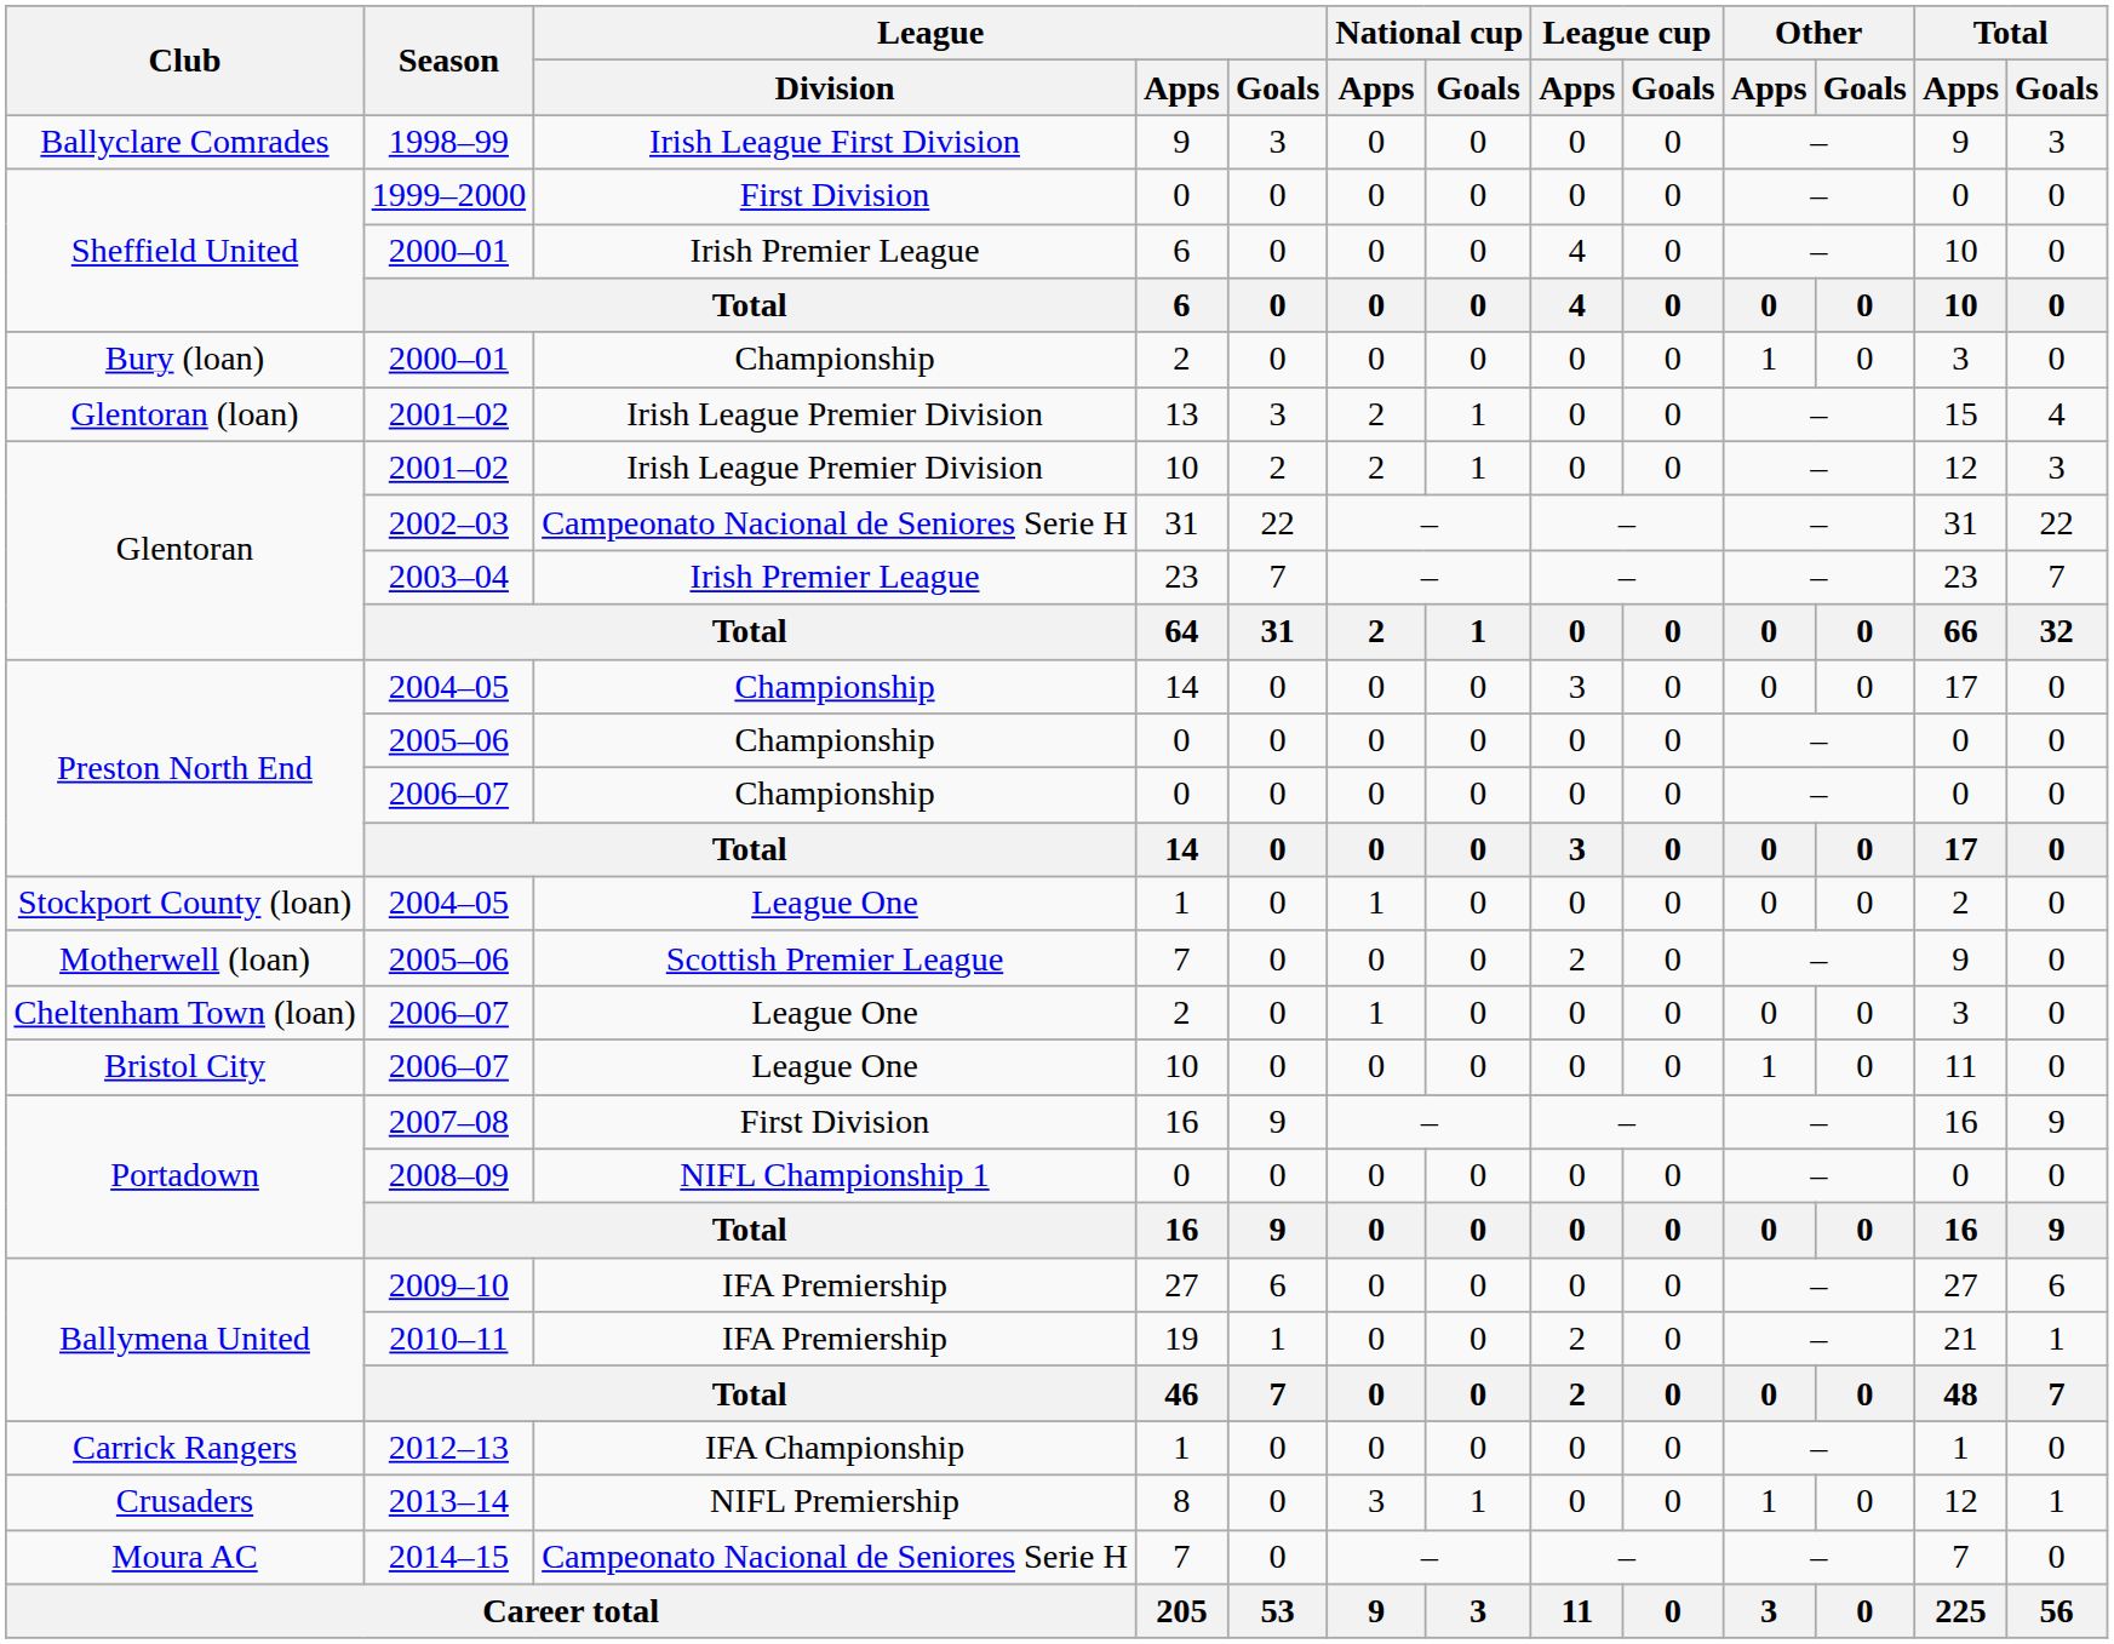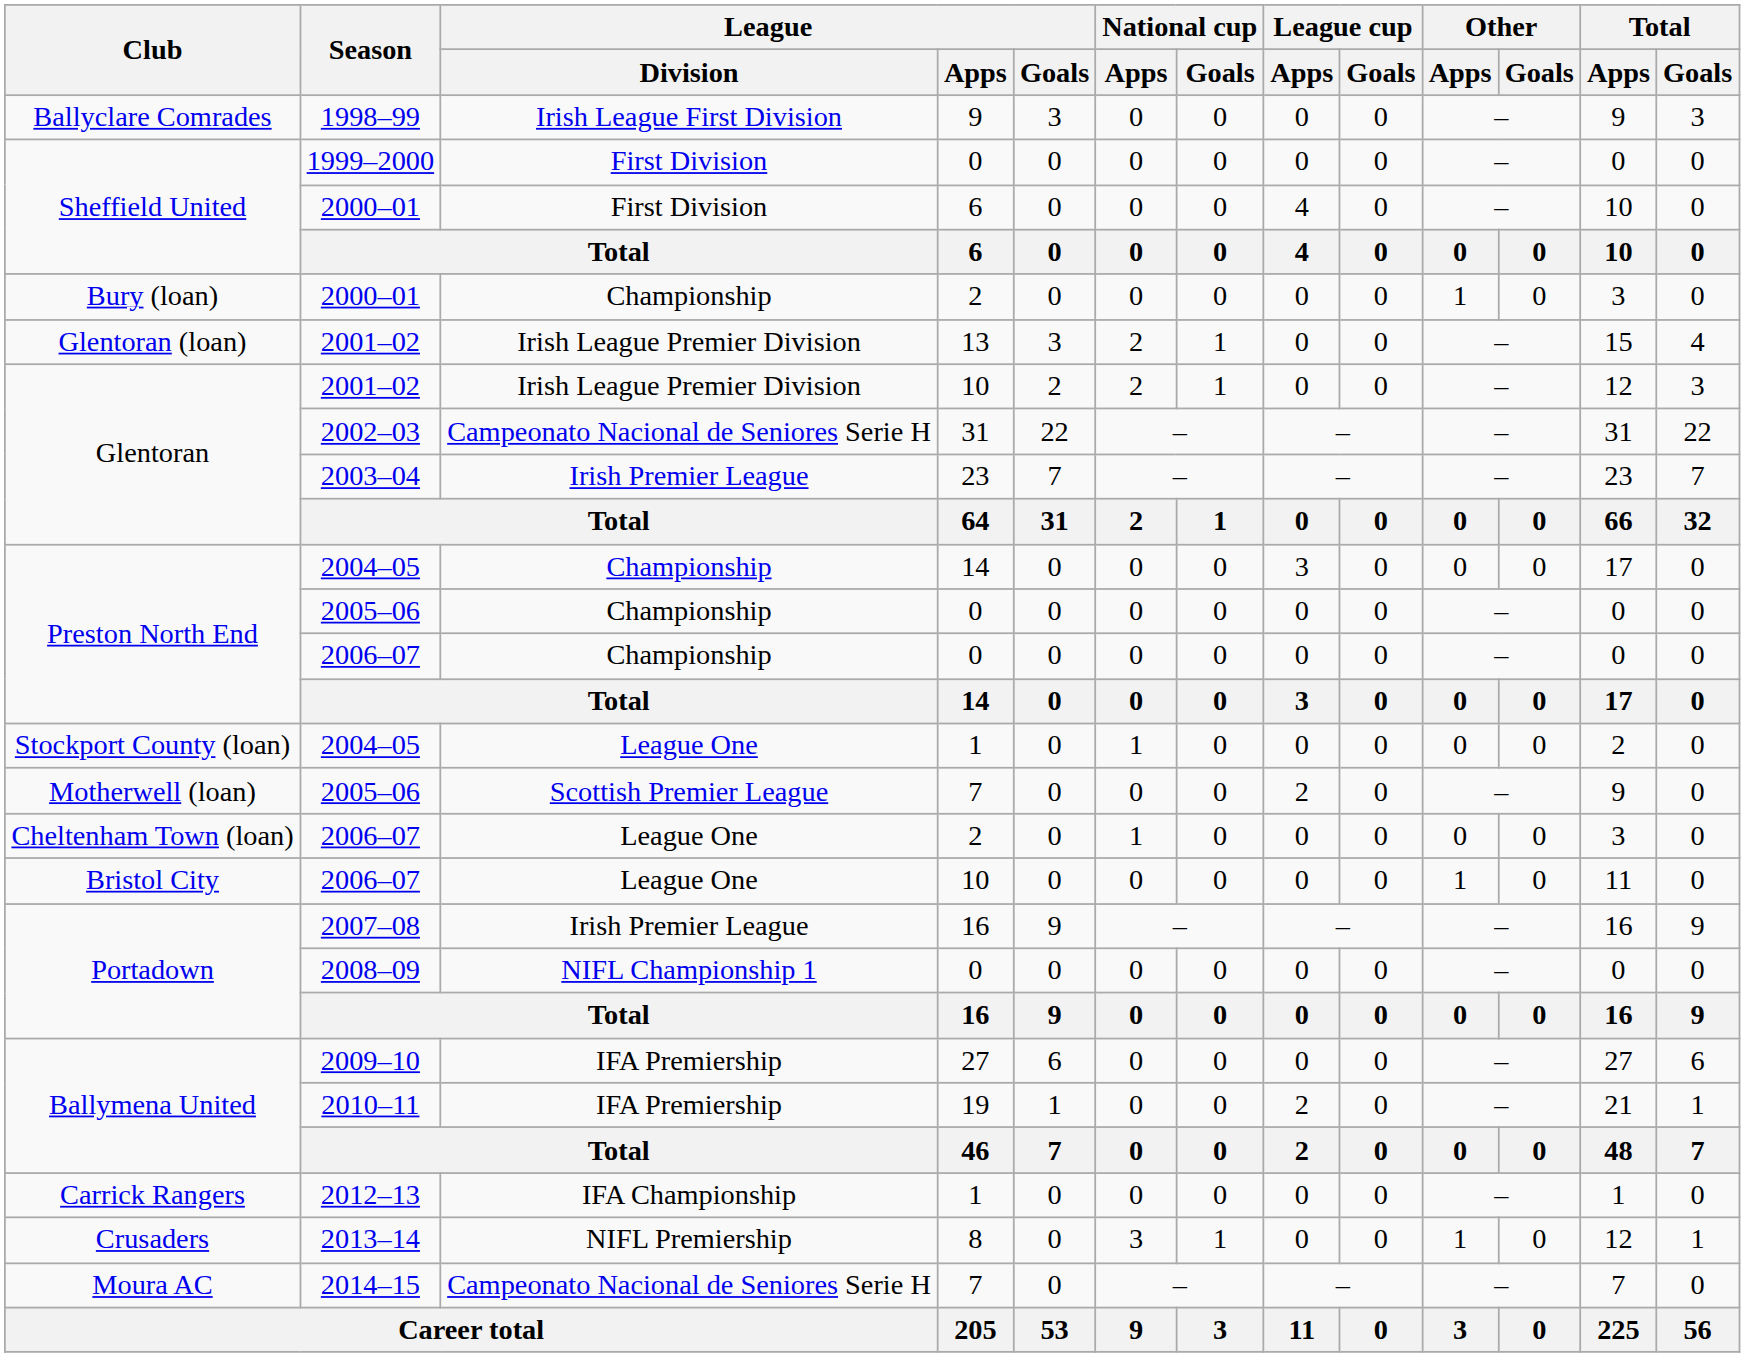 <table class="wikitable" style="text-align:center">
 <tr>
 <th rowspan="2">Club</th>
 <th rowspan="2">Season</th>
 <th colspan="3">League</th>
 <th colspan="2">National cup</th>
 <th colspan="2">League cup</th>
 <th colspan="2">Other</th>
 <th colspan="2">Total</th>
 </tr>
 <tr>
 <th>Division</th>
 <th>Apps</th>
 <th>Goals</th>
 <th>Apps</th>
 <th>Goals</th>
 <th>Apps</th>
 <th>Goals</th>
 <th>Apps</th>
 <th>Goals</th>
 <th>Apps</th>
 <th>Goals</th>
 </tr>
 <tr>
 <td><a href='#'>Ballyclare Comrades</a></td>
 <td><a href='#'>1998–99</a></td>
 <td><a href='#'>Irish League First Division</a></td>
 <td>9</td>
 <td>3</td>
 <td>0</td>
 <td>0</td>
 <td>0</td>
 <td>0</td>
 <td colspan="2">–</td>
 <td>9</td>
 <td>3</td>
 </tr>
 <tr>
 <td rowspan=3><a href='#'>Sheffield United</a></td>
 <td><a href='#'>1999–2000</a></td>
 <td><a href='#'>First Division</a></td>
 <td>0</td>
 <td>0</td>
 <td>0</td>
 <td>0</td>
 <td>0</td>
 <td>0</td>
 <td colspan="2">–</td>
 <td>0</td>
 <td>0</td>
 </tr>
 <tr>
 <td><a href='#'>2000–01</a></td>
-<td>Irish Premier League</td>
+<td>First Division</td>
 <td>6</td>
 <td>0</td>
 <td>0</td>
 <td>0</td>
 <td>4</td>
 <td>0</td>
 <td colspan="2">–</td>
 <td>10</td>
 <td>0</td>
 </tr>
 <tr>
 <th colspan="2">Total</th>
 <th>6</th>
 <th>0</th>
 <th>0</th>
 <th>0</th>
 <th>4</th>
 <th>0</th>
 <th>0</th>
 <th>0</th>
 <th>10</th>
 <th>0</th>
 </tr>
 <tr>
 <td><a href='#'>Bury</a> (loan)</td>
 <td><a href='#'>2000–01</a></td>
 <td>Championship</td>
 <td>2</td>
 <td>0</td>
 <td>0</td>
 <td>0</td>
 <td>0</td>
 <td>0</td>
 <td>1</td>
 <td>0</td>
 <td>3</td>
 <td>0</td>
 </tr>
 <tr>
 <td><a href='#'>Glentoran</a> (loan)</td>
 <td><a href='#'>2001–02</a></td>
 <td>Irish League Premier Division</td>
 <td>13</td>
 <td>3</td>
 <td>2</td>
 <td>1</td>
 <td>0</td>
 <td>0</td>
 <td colspan="2">–</td>
 <td>15</td>
 <td>4</td>
 </tr>
 <tr>
 <td rowspan="4">Glentoran</td>
 <td><a href='#'>2001–02</a></td>
 <td>Irish League Premier Division</td>
 <td>10</td>
 <td>2</td>
 <td>2</td>
 <td>1</td>
 <td>0</td>
 <td>0</td>
 <td colspan="2">–</td>
 <td>12</td>
 <td>3</td>
 </tr>
 <tr>
 <td><a href='#'>2002–03</a></td>
 <td><a href='#'>Campeonato Nacional de Seniores</a> Serie H</td>
 <td>31</td>
 <td>22</td>
 <td colspan="2">–</td>
 <td colspan="2">–</td>
 <td colspan="2">–</td>
 <td>31</td>
 <td>22</td>
 </tr>
 <tr>
 <td><a href='#'>2003–04</a></td>
 <td><a href='#'>Irish Premier League</a></td>
 <td>23</td>
 <td>7</td>
 <td colspan="2">–</td>
 <td colspan="2">–</td>
 <td colspan="2">–</td>
 <td>23</td>
 <td>7</td>
 </tr>
 <tr>
 <th colspan="2">Total</th>
 <th>64</th>
 <th>31</th>
 <th>2</th>
 <th>1</th>
 <th>0</th>
 <th>0</th>
 <th>0</th>
 <th>0</th>
 <th>66</th>
 <th>32</th>
 </tr>
 <tr>
 <td rowspan="4"><a href='#'>Preston North End</a></td>
 <td><a href='#'>2004–05</a></td>
 <td><a href='#'>Championship</a></td>
 <td>14</td>
 <td>0</td>
 <td>0</td>
 <td>0</td>
 <td>3</td>
 <td>0</td>
 <td>0</td>
 <td>0</td>
 <td>17</td>
 <td>0</td>
 </tr>
 <tr>
 <td><a href='#'>2005–06</a></td>
 <td>Championship</td>
 <td>0</td>
 <td>0</td>
 <td>0</td>
 <td>0</td>
 <td>0</td>
 <td>0</td>
 <td colspan="2">–</td>
 <td>0</td>
 <td>0</td>
 </tr>
 <tr>
 <td><a href='#'>2006–07</a></td>
 <td>Championship</td>
 <td>0</td>
 <td>0</td>
 <td>0</td>
 <td>0</td>
 <td>0</td>
 <td>0</td>
 <td colspan="2">–</td>
 <td>0</td>
 <td>0</td>
 </tr>
 <tr>
 <th colspan="2">Total</th>
 <th>14</th>
 <th>0</th>
 <th>0</th>
 <th>0</th>
 <th>3</th>
 <th>0</th>
 <th>0</th>
 <th>0</th>
 <th>17</th>
 <th>0</th>
 </tr>
 <tr>
 <td><a href='#'>Stockport County</a> (loan)</td>
 <td><a href='#'>2004–05</a></td>
 <td><a href='#'>League One</a></td>
 <td>1</td>
 <td>0</td>
 <td>1</td>
 <td>0</td>
 <td>0</td>
 <td>0</td>
 <td>0</td>
 <td>0</td>
 <td>2</td>
 <td>0</td>
 </tr>
 <tr>
 <td><a href='#'>Motherwell</a> (loan)</td>
 <td><a href='#'>2005–06</a></td>
 <td><a href='#'>Scottish Premier League</a></td>
 <td>7</td>
 <td>0</td>
 <td>0</td>
 <td>0</td>
 <td>2</td>
 <td>0</td>
 <td colspan="2">–</td>
 <td>9</td>
 <td>0</td>
 </tr>
 <tr>
 <td><a href='#'>Cheltenham Town</a> (loan)</td>
 <td><a href='#'>2006–07</a></td>
 <td>League One</td>
 <td>2</td>
 <td>0</td>
 <td>1</td>
 <td>0</td>
 <td>0</td>
 <td>0</td>
 <td>0</td>
 <td>0</td>
 <td>3</td>
 <td>0</td>
 </tr>
 <tr>
 <td><a href='#'>Bristol City</a></td>
 <td><a href='#'>2006–07</a></td>
 <td>League One</td>
 <td>10</td>
 <td>0</td>
 <td>0</td>
 <td>0</td>
 <td>0</td>
 <td>0</td>
 <td>1</td>
 <td>0</td>
 <td>11</td>
 <td>0</td>
 </tr>
 <tr>
 <td rowspan="3"><a href='#'>Portadown</a></td>
 <td><a href='#'>2007–08</a></td>
-<td>First Division</td>
+<td>Irish Premier League</td>
 <td>16</td>
 <td>9</td>
 <td colspan="2">–</td>
 <td colspan="2">–</td>
 <td colspan="2">–</td>
 <td>16</td>
 <td>9</td>
 </tr>
 <tr>
 <td><a href='#'>2008–09</a></td>
 <td><a href='#'>NIFL Championship 1</a></td>
 <td>0</td>
 <td>0</td>
 <td>0</td>
 <td>0</td>
 <td>0</td>
 <td>0</td>
 <td colspan="2">–</td>
 <td>0</td>
 <td>0</td>
 </tr>
 <tr>
 <th colspan="2">Total</th>
 <th>16</th>
 <th>9</th>
 <th>0</th>
 <th>0</th>
 <th>0</th>
 <th>0</th>
 <th>0</th>
 <th>0</th>
 <th>16</th>
 <th>9</th>
 </tr>
 <tr>
 <td rowspan="3"><a href='#'>Ballymena United</a></td>
 <td><a href='#'>2009–10</a></td>
 <td>IFA Premiership</td>
 <td>27</td>
 <td>6</td>
 <td>0</td>
 <td>0</td>
 <td>0</td>
 <td>0</td>
 <td colspan="2">–</td>
 <td>27</td>
 <td>6</td>
 </tr>
 <tr>
 <td><a href='#'>2010–11</a></td>
 <td>IFA Premiership</td>
 <td>19</td>
 <td>1</td>
 <td>0</td>
 <td>0</td>
 <td>2</td>
 <td>0</td>
 <td colspan="2">–</td>
 <td>21</td>
 <td>1</td>
 </tr>
 <tr>
 <th colspan="2">Total</th>
 <th>46</th>
 <th>7</th>
 <th>0</th>
 <th>0</th>
 <th>2</th>
 <th>0</th>
 <th>0</th>
 <th>0</th>
 <th>48</th>
 <th>7</th>
 </tr>
 <tr>
 <td><a href='#'>Carrick Rangers</a></td>
 <td><a href='#'>2012–13</a></td>
 <td>IFA Championship</td>
 <td>1</td>
 <td>0</td>
 <td>0</td>
 <td>0</td>
 <td>0</td>
 <td>0</td>
 <td colspan="2">–</td>
 <td>1</td>
 <td>0</td>
 </tr>
 <tr>
 <td><a href='#'>Crusaders</a></td>
 <td><a href='#'>2013–14</a></td>
 <td>NIFL Premiership</td>
 <td>8</td>
 <td>0</td>
 <td>3</td>
 <td>1</td>
 <td>0</td>
 <td>0</td>
 <td>1</td>
 <td>0</td>
 <td>12</td>
 <td>1</td>
 </tr>
 <tr>
 <td><a href='#'>Moura AC</a></td>
 <td><a href='#'>2014–15</a></td>
 <td><a href='#'>Campeonato Nacional de Seniores</a> Serie H</td>
 <td>7</td>
 <td>0</td>
 <td colspan="2">–</td>
 <td colspan="2">–</td>
 <td colspan="2">–</td>
 <td>7</td>
 <td>0</td>
 </tr>
 <tr>
 <th colspan="3">Career total</th>
 <th>205</th>
 <th>53</th>
 <th>9</th>
 <th>3</th>
 <th>11</th>
 <th>0</th>
 <th>3</th>
 <th>0</th>
 <th>225</th>
 <th>56</th>
 </tr>
 </table>
